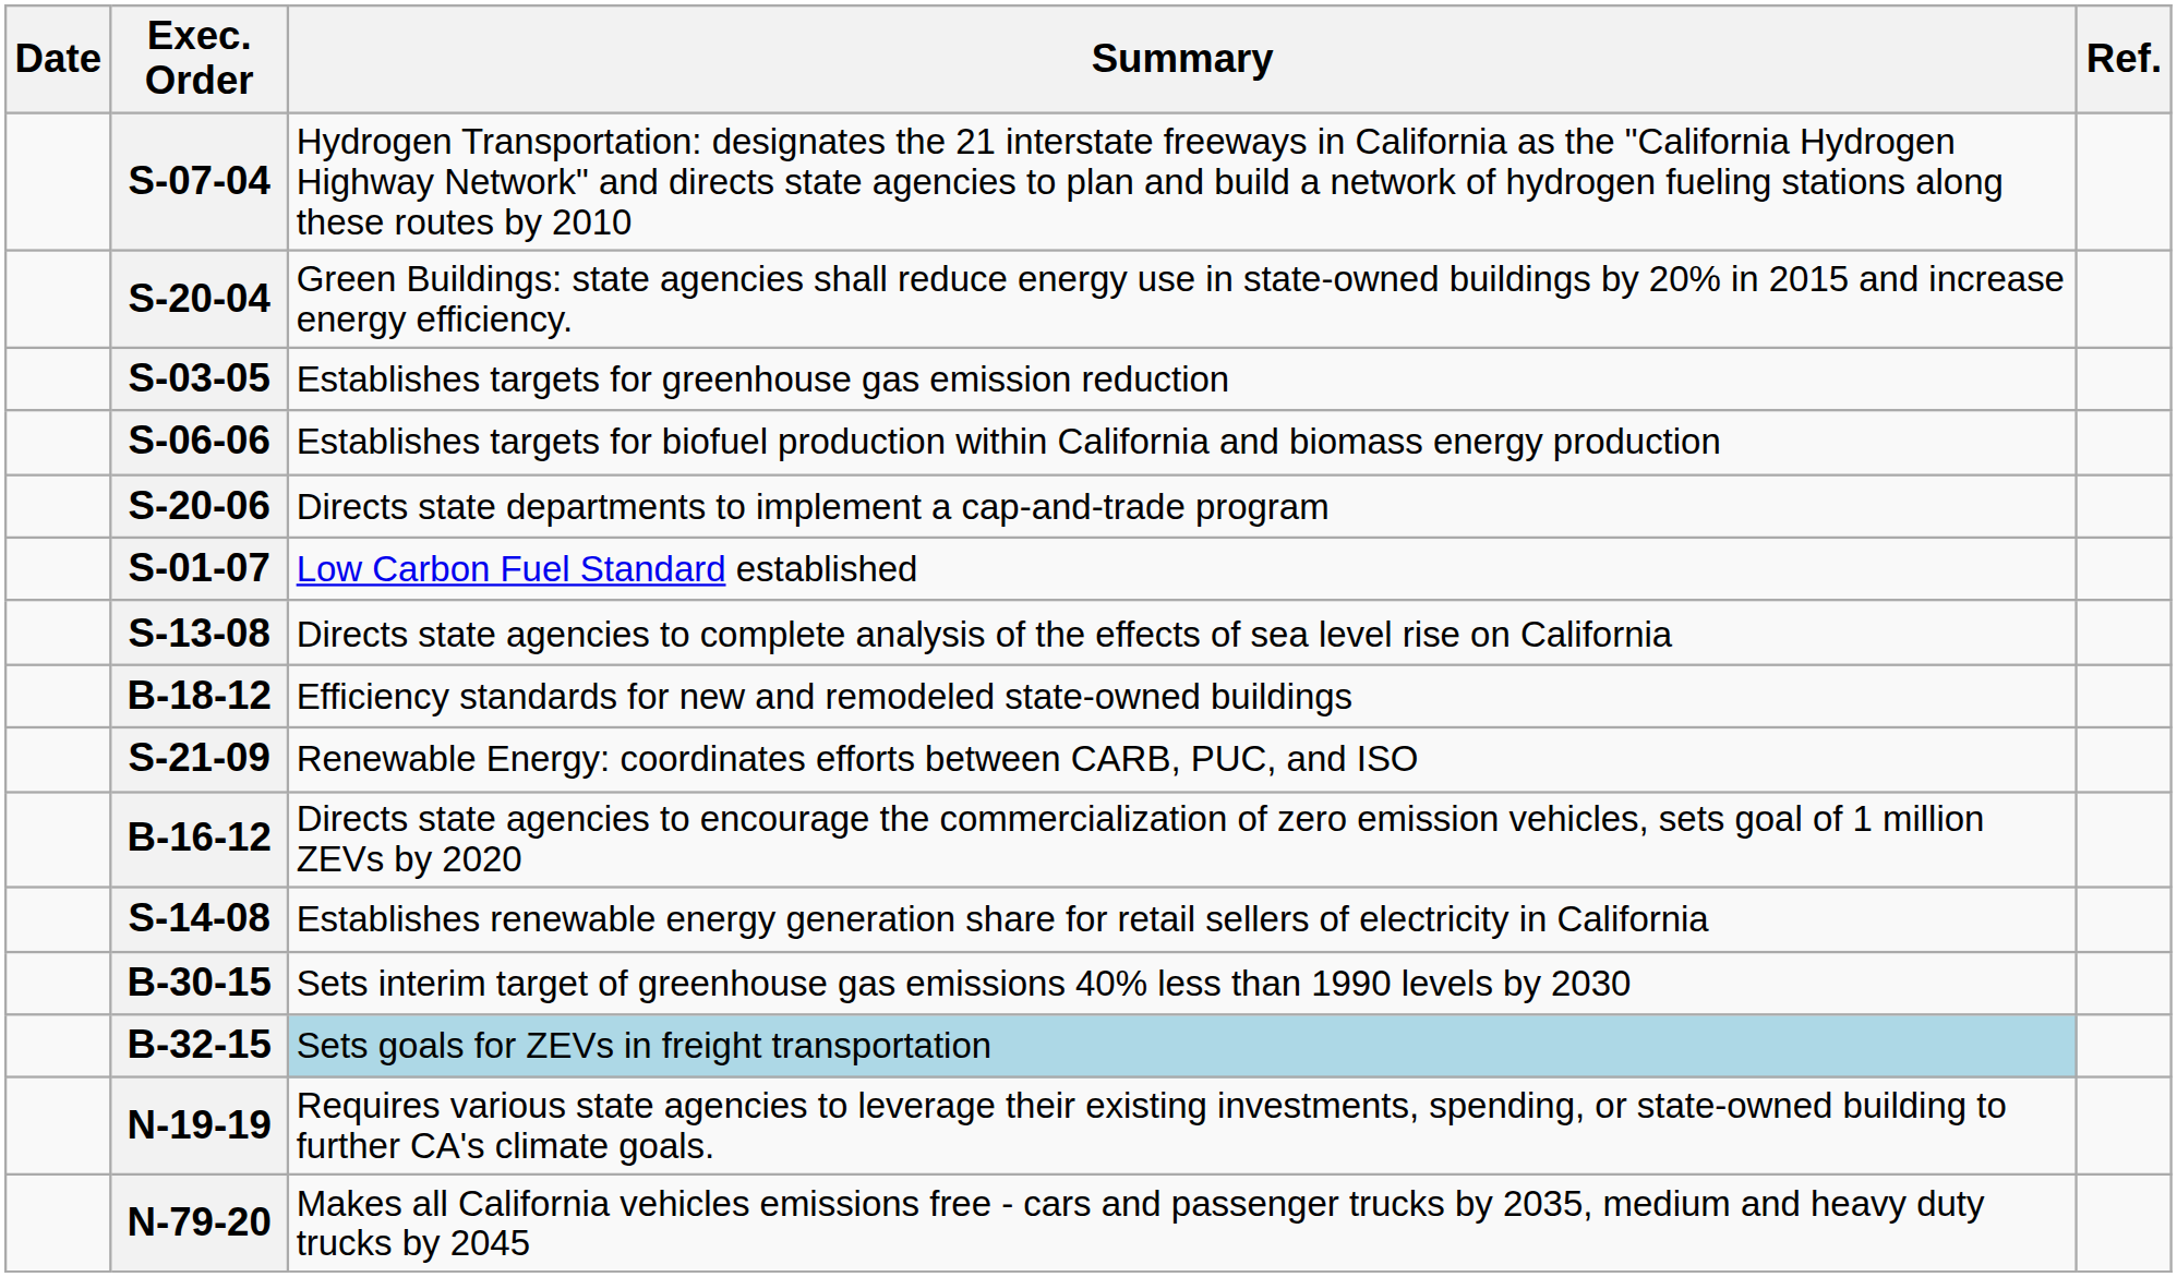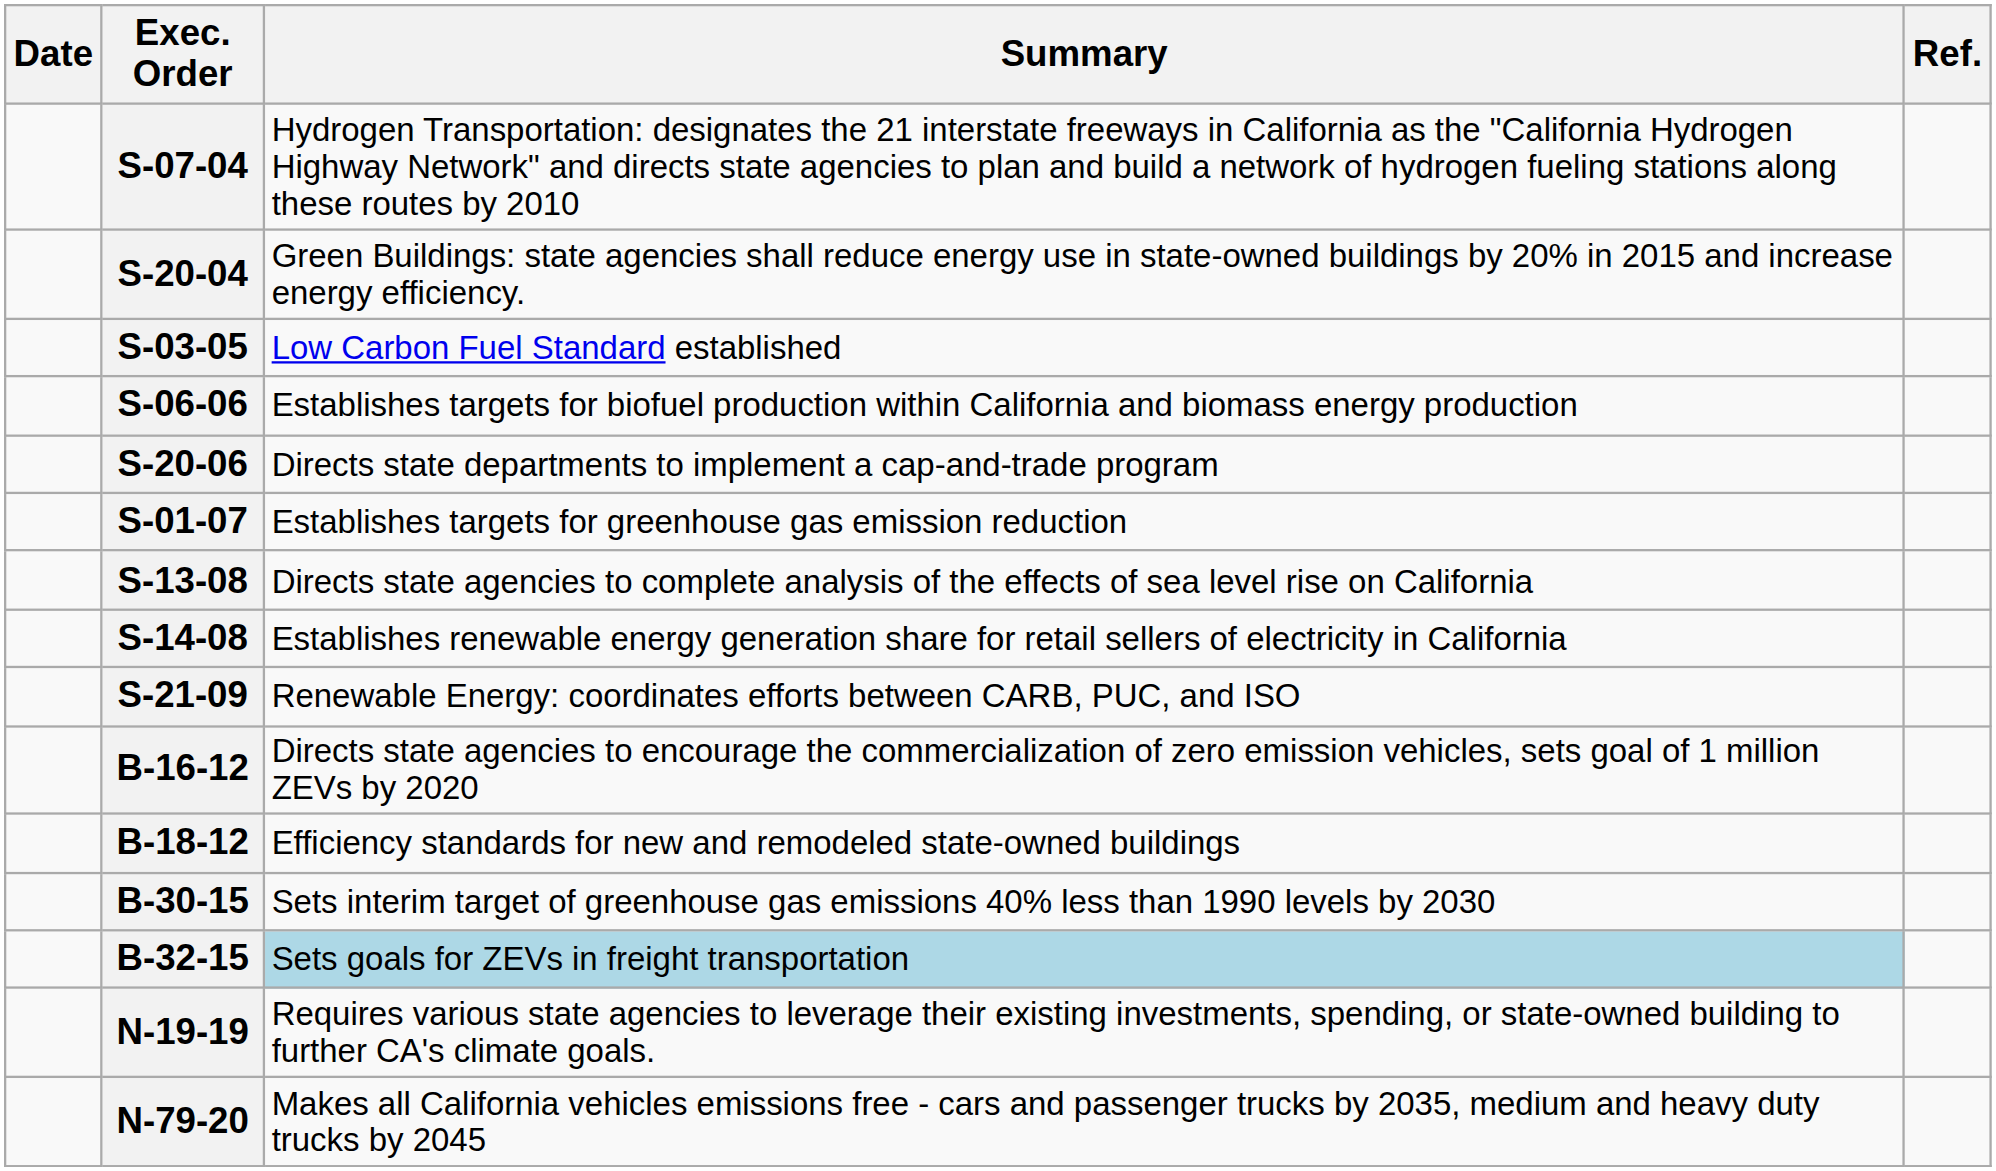 <table class="wikitable sortable" style="font-size:100%;text-align:center;">
 <tr>
 <th data-sort-type="isoDate">Date</th>
 <th data-sort-type="text">Exec. Order</th>
 <th class="unsortable">Summary</th>
 <th class="unsortable">Ref.</th>
 </tr>
 <tr>
 <td data-sort-value="2004-04-20"></td>
 <th>S-07-04</th>
 <td style="font-size:90%;text-align:left;">Hydrogen Transportation: designates the 21 interstate freeways in California as the "California Hydrogen Highway Network" and directs state agencies to plan and build a network of hydrogen fueling stations along these routes by 2010</td>
 <td></td>
 </tr>
 <tr>
 <td data-sort-value="2004-12-14"></td>
 <th>S-20-04</th>
 <td style="font-size:90%;text-align:left;">Green Buildings: state agencies shall reduce energy use in state-owned buildings by 20% in 2015 and increase energy efficiency.</td>
 <td></td>
 </tr>
 <tr>
 <td data-sort-value="2005-06-01"></td>
 <th>S-03-05</th>
-<td style="font-size:90%;text-align:left;">Establishes targets for greenhouse gas emission reduction</td>
+<td style="font-size:90%;text-align:left;"><a href='#'>Low Carbon Fuel Standard</a> established</td>
 <td></td>
 </tr>
 <tr>
 <td data-sort-value="2006-04-25"></td>
 <th>S-06-06</th>
 <td style="font-size:90%;text-align:left;">Establishes targets for biofuel production within California and biomass energy production</td>
 <td></td>
 </tr>
 <tr>
 <td data-sort-value="2006-10-18"></td>
 <th>S-20-06</th>
 <td style="font-size:90%;text-align:left;">Directs state departments to implement a cap-and-trade program</td>
 <td></td>
 </tr>
 <tr>
 <td data-sort-value="2007-01-18"></td>
 <th>S-01-07</th>
-<td style="font-size:90%;text-align:left;"><a href='#'>Low Carbon Fuel Standard</a> established</td>
+<td style="font-size:90%;text-align:left;">Establishes targets for greenhouse gas emission reduction</td>
 <td></td>
 </tr>
 <tr>
 <td data-sort-value="2008-11-14"></td>
 <th>S-13-08</th>
 <td style="font-size:90%;text-align:left;">Directs state agencies to complete analysis of the effects of sea level rise on California</td>
 <td></td>
 </tr>
 <tr>
-<td data-sort-value="2012-04-25"></td>
-<th>B-18-12</th>
-<td style="font-size:90%;text-align:left;">Efficiency standards for new and remodeled state-owned buildings</td>
+<td data-sort-value="2008-11-17"></td>
+<th>S-14-08</th>
+<td style="font-size:90%;text-align:left;">Establishes renewable energy generation share for retail sellers of electricity in California</td>
 <td></td>
 </tr>
 <tr>
 <td data-sort-value="2009-09-15"></td>
 <th>S-21-09</th>
 <td style="font-size:90%;text-align:left;">Renewable Energy: coordinates efforts between CARB, PUC, and ISO</td>
 <td></td>
 </tr>
 <tr>
 <td data-sort-value="2012-03-23"></td>
 <th>B-16-12</th>
 <td style="font-size:90%;text-align:left;">Directs state agencies to encourage the commercialization of zero emission vehicles, sets goal of 1 million ZEVs by 2020</td>
 <td></td>
 </tr>
 <tr>
-<td data-sort-value="2008-11-17"></td>
-<th>S-14-08</th>
-<td style="font-size:90%;text-align:left;">Establishes renewable energy generation share for retail sellers of electricity in California</td>
+<td data-sort-value="2012-04-25"></td>
+<th>B-18-12</th>
+<td style="font-size:90%;text-align:left;">Efficiency standards for new and remodeled state-owned buildings</td>
 <td></td>
 </tr>
 <tr>
 <td data-sort-value="2015-04-29"></td>
 <th>B-30-15</th>
 <td style="font-size:90%;text-align:left;">Sets interim target of greenhouse gas emissions 40% less than 1990 levels by 2030</td>
 <td></td>
 </tr>
 <tr>
 <td data-sort-value="2015-07-17"></td>
 <th>B-32-15</th>
 <td style="background: lightblue; font-size:90%;text-align:left;">Sets goals for ZEVs in freight transportation</td>
 <td></td>
 </tr>
 <tr>
 <td data-sort-value="September 20, 2019"></td>
 <th>N-19-19</th>
 <td style="font-size:90%;text-align:left;">Requires various state agencies to leverage their existing investments, spending, or state-owned building to further CA's climate goals.</td>
 <td></td>
 </tr>
 <tr>
 <td data-sort-value="2020-09-23"></td>
 <th>N-79-20</th>
 <td style="font-size:90%;text-align:left;">Makes all California vehicles emissions free - cars and passenger trucks by 2035, medium and heavy duty trucks by 2045</td>
 <td></td>
 </tr>
 </table>
